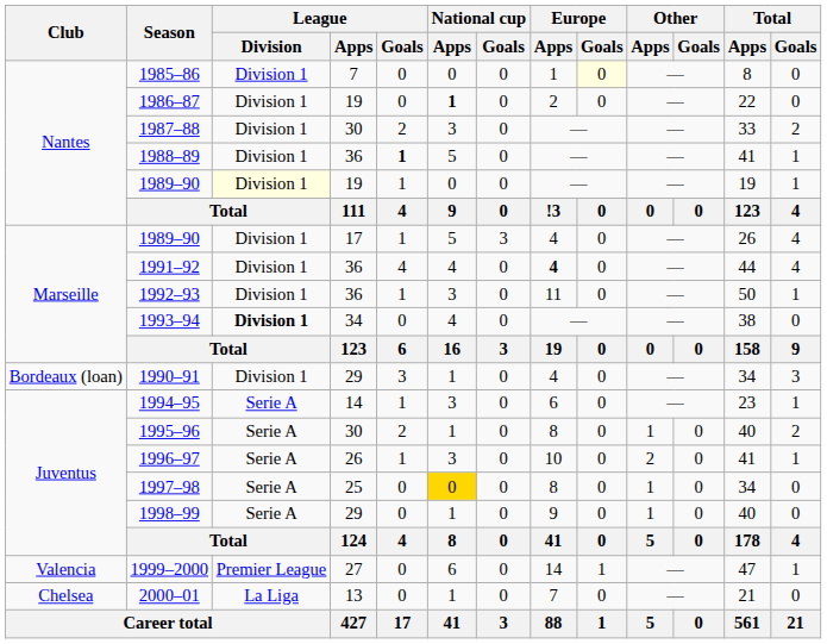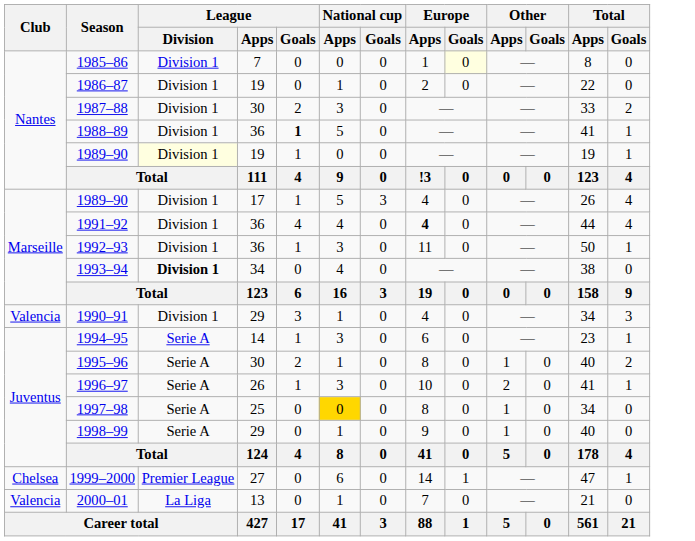 <table class="wikitable" style="text-align:center">
 <tr>
 <th rowspan="2">Club</th>
 <th rowspan="2">Season</th>
 <th colspan="3">League</th>
 <th colspan="2">National cup</th>
 <th colspan="2">Europe</th>
 <th colspan="2">Other</th>
 <th colspan="2">Total</th>
 </tr>
 <tr>
 <th>Division</th>
 <th>Apps</th>
 <th>Goals</th>
 <th>Apps</th>
 <th>Goals</th>
 <th>Apps</th>
 <th>Goals</th>
 <th>Apps</th>
 <th>Goals</th>
 <th>Apps</th>
 <th>Goals</th>
 </tr>
 <tr>
 <td rowspan="6"><a href='#'>Nantes</a></td>
 <td><a href='#'>1985–86</a></td>
 <td><a href='#'>Division 1</a></td>
 <td>7</td>
 <td>0</td>
 <td>0</td>
 <td>0</td>
 <td>1</td>
 <td style="background: lightyellow;">0</td>
 <td colspan="2">—</td>
 <td>8</td>
 <td>0</td>
 </tr>
 <tr>
 <td><a href='#'>1986–87</a></td>
 <td>Division 1</td>
 <td>19</td>
 <td>0</td>
-<td><strong>1</strong></td>
+<td>1</td>
 <td>0</td>
 <td>2</td>
 <td>0</td>
 <td colspan="2">—</td>
 <td>22</td>
 <td>0</td>
 </tr>
 <tr>
 <td><a href='#'>1987–88</a></td>
 <td>Division 1</td>
 <td>30</td>
 <td>2</td>
 <td>3</td>
 <td>0</td>
 <td colspan="2">—</td>
 <td colspan="2">—</td>
 <td>33</td>
 <td>2</td>
 </tr>
 <tr>
 <td><a href='#'>1988–89</a></td>
 <td>Division 1</td>
 <td>36</td>
 <td><strong>1</strong></td>
 <td>5</td>
 <td>0</td>
 <td colspan="2">—</td>
 <td colspan="2">—</td>
 <td>41</td>
 <td>1</td>
 </tr>
 <tr>
 <td><a href='#'>1989–90</a></td>
 <td style="background: lightyellow;">Division 1</td>
 <td>19</td>
 <td>1</td>
 <td>0</td>
 <td>0</td>
 <td colspan="2">—</td>
 <td colspan="2">—</td>
 <td>19</td>
 <td>1</td>
 </tr>
 <tr>
 <th colspan="2">Total</th>
 <th>111</th>
 <th>4</th>
 <th>9</th>
 <th>0</th>
 <th>!3</th>
 <th>0</th>
 <th>0</th>
 <th>0</th>
 <th>123</th>
 <th>4</th>
 </tr>
 <tr>
 <td rowspan="5"><a href='#'>Marseille</a></td>
 <td><a href='#'>1989–90</a></td>
 <td>Division 1</td>
 <td>17</td>
 <td>1</td>
 <td>5</td>
 <td>3</td>
 <td>4</td>
 <td>0</td>
 <td colspan="2">—</td>
 <td>26</td>
 <td>4</td>
 </tr>
 <tr>
 <td><a href='#'>1991–92</a></td>
 <td>Division 1</td>
 <td>36</td>
 <td>4</td>
 <td>4</td>
 <td>0</td>
 <td><strong>4</strong></td>
 <td>0</td>
 <td colspan="2">—</td>
 <td>44</td>
 <td>4</td>
 </tr>
 <tr>
 <td><a href='#'>1992–93</a></td>
 <td>Division 1</td>
 <td>36</td>
 <td>1</td>
 <td>3</td>
 <td>0</td>
 <td>11</td>
 <td>0</td>
 <td colspan="2">—</td>
 <td>50</td>
 <td>1</td>
 </tr>
 <tr>
 <td><a href='#'>1993–94</a></td>
 <td><strong>Division 1</strong></td>
 <td>34</td>
 <td>0</td>
 <td>4</td>
 <td>0</td>
 <td colspan="2">—</td>
 <td colspan="2">—</td>
 <td>38</td>
 <td>0</td>
 </tr>
 <tr>
 <th colspan="2">Total</th>
 <th>123</th>
 <th>6</th>
 <th>16</th>
 <th>3</th>
 <th>19</th>
 <th>0</th>
 <th>0</th>
 <th>0</th>
 <th>158</th>
 <th>9</th>
 </tr>
 <tr>
-<td><a href='#'>Bordeaux</a> (loan)</td>
+<td><a href='#'>Valencia</a></td>
 <td><a href='#'>1990–91</a></td>
 <td>Division 1</td>
 <td>29</td>
 <td>3</td>
 <td>1</td>
 <td>0</td>
 <td>4</td>
 <td>0</td>
 <td colspan="2">—</td>
 <td>34</td>
 <td>3</td>
 </tr>
 <tr>
 <td rowspan="6"><a href='#'>Juventus</a></td>
 <td><a href='#'>1994–95</a></td>
 <td><a href='#'>Serie A</a></td>
 <td>14</td>
 <td>1</td>
 <td>3</td>
 <td>0</td>
 <td>6</td>
 <td>0</td>
 <td colspan="2">—</td>
 <td>23</td>
 <td>1</td>
 </tr>
 <tr>
 <td><a href='#'>1995–96</a></td>
 <td>Serie A</td>
 <td>30</td>
 <td>2</td>
 <td>1</td>
 <td>0</td>
 <td>8</td>
 <td>0</td>
 <td>1</td>
 <td>0</td>
 <td>40</td>
 <td>2</td>
 </tr>
 <tr>
 <td><a href='#'>1996–97</a></td>
 <td>Serie A</td>
 <td>26</td>
 <td>1</td>
 <td>3</td>
 <td>0</td>
 <td>10</td>
 <td>0</td>
 <td>2</td>
 <td>0</td>
 <td>41</td>
 <td>1</td>
 </tr>
 <tr>
 <td><a href='#'>1997–98</a></td>
 <td>Serie A</td>
 <td>25</td>
 <td>0</td>
 <td style="background: gold;">0</td>
 <td>0</td>
 <td>8</td>
 <td>0</td>
 <td>1</td>
 <td>0</td>
 <td>34</td>
 <td>0</td>
 </tr>
 <tr>
 <td><a href='#'>1998–99</a></td>
 <td>Serie A</td>
 <td>29</td>
 <td>0</td>
 <td>1</td>
 <td>0</td>
 <td>9</td>
 <td>0</td>
 <td>1</td>
 <td>0</td>
 <td>40</td>
 <td>0</td>
 </tr>
 <tr>
 <th colspan="2">Total</th>
 <th>124</th>
 <th>4</th>
 <th>8</th>
 <th>0</th>
 <th>41</th>
 <th>0</th>
 <th>5</th>
 <th>0</th>
 <th>178</th>
 <th>4</th>
 </tr>
 <tr>
-<td><a href='#'>Valencia</a></td>
+<td><a href='#'>Chelsea</a></td>
 <td><a href='#'>1999–2000</a></td>
 <td><a href='#'>Premier League</a></td>
 <td>27</td>
 <td>0</td>
 <td>6</td>
 <td>0</td>
 <td>14</td>
 <td>1</td>
 <td colspan="2">—</td>
 <td>47</td>
 <td>1</td>
 </tr>
 <tr>
-<td><a href='#'>Chelsea</a></td>
+<td><a href='#'>Valencia</a></td>
 <td><a href='#'>2000–01</a></td>
 <td><a href='#'>La Liga</a></td>
 <td>13</td>
 <td>0</td>
 <td>1</td>
 <td>0</td>
 <td>7</td>
 <td>0</td>
 <td colspan="2">—</td>
 <td>21</td>
 <td>0</td>
 </tr>
 <tr>
 <th colspan="3">Career total</th>
 <th>427</th>
 <th>17</th>
 <th>41</th>
 <th>3</th>
 <th>88</th>
 <th>1</th>
 <th>5</th>
 <th>0</th>
 <th>561</th>
 <th>21</th>
 </tr>
 </table>
